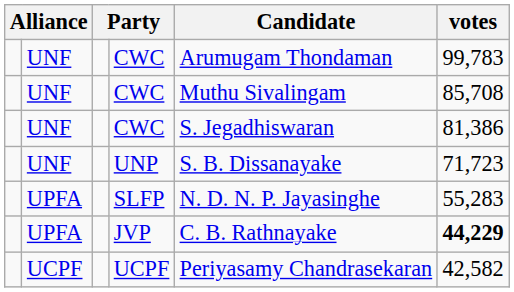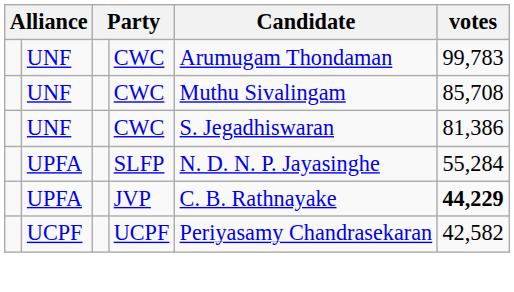 <table class="wikitable sortable mw-collapsible">
 <tr>
 <th colspan="2">Alliance</th>
 <th colspan="2">Party</th>
 <th>Candidate</th>
 <th>votes</th>
 </tr>
 <tr>
 <td bgcolor=> </td>
 <td align=left><a href='#'>UNF</a></td>
 <td bgcolor=> </td>
 <td align=left><a href='#'>CWC</a></td>
 <td><a href='#'>Arumugam Thondaman</a></td>
 <td>99,783</td>
 </tr>
 <tr>
 <td bgcolor=> </td>
 <td align=left><a href='#'>UNF</a></td>
 <td bgcolor=> </td>
 <td align=left><a href='#'>CWC</a></td>
 <td><a href='#'>Muthu Sivalingam</a></td>
 <td>85,708</td>
 </tr>
 <tr>
 <td bgcolor=> </td>
 <td align=left><a href='#'>UNF</a></td>
 <td bgcolor=> </td>
 <td align=left><a href='#'>CWC</a></td>
 <td><a href='#'>S. Jegadhiswaran</a></td>
 <td>81,386</td>
 </tr>
 <tr>
 <td bgcolor=> </td>
-<td align=left><a href='#'>UNF</a></td>
-<td bgcolor=> </td>
-<td align=left><a href='#'>UNP</a></td>
-<td><a href='#'>S. B. Dissanayake</a></td>
-<td>71,723</td>
-</tr>
-<tr>
-<td bgcolor=> </td>
 <td align=left><a href='#'>UPFA</a></td>
 <td bgcolor=> </td>
 <td align=left><a href='#'>SLFP</a></td>
 <td><a href='#'>N. D. N. P. Jayasinghe</a></td>
-<td>55,283</td>
+<td>55,284</td>
 </tr>
 <tr>
 <td bgcolor=> </td>
 <td align=left><a href='#'>UPFA</a></td>
 <td bgcolor=> </td>
 <td align=left><a href='#'>JVP</a></td>
 <td><a href='#'>C. B. Rathnayake</a></td>
 <td><strong>44,229</strong></td>
 </tr>
 <tr>
 <td bgcolor=> </td>
 <td align=left><a href='#'>UCPF</a></td>
 <td bgcolor=> </td>
 <td align=left><a href='#'>UCPF</a></td>
 <td><a href='#'>Periyasamy Chandrasekaran</a></td>
 <td>42,582</td>
 </tr>
 </table>
